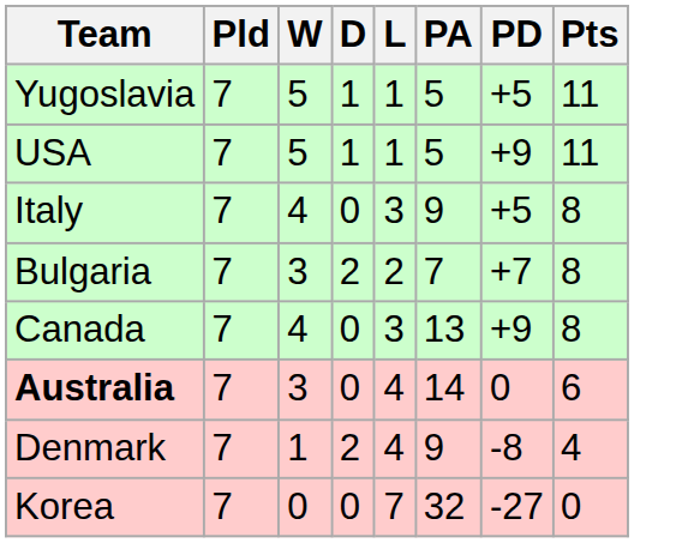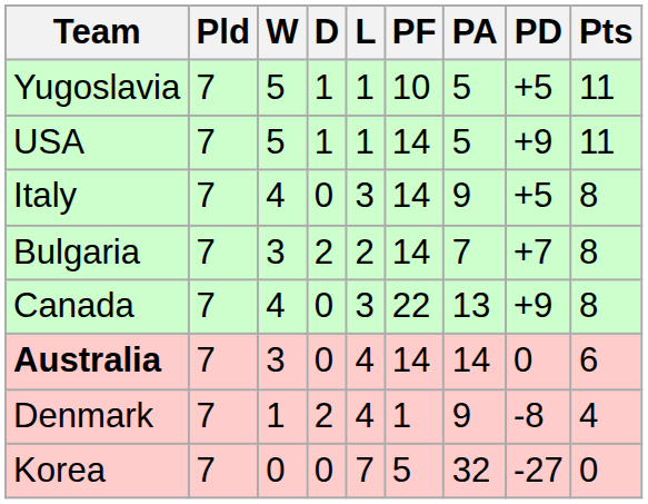 <table class="wikitable">
 <tr>
 <th>Team</th>
 <th>Pld</th>
 <th>W</th>
 <th>D</th>
 <th>L</th>
+<th>PF</th>
 <th>PA</th>
 <th>PD</th>
 <th>Pts</th>
 </tr>
 <tr style="background-color:#ccffcc">
 <td> Yugoslavia</td>
 <td>7</td>
 <td>5</td>
 <td>1</td>
 <td>1</td>
+<td>10</td>
 <td>5</td>
 <td>+5</td>
 <td>11</td>
 </tr>
 <tr style="background-color:#ccffcc">
 <td> USA</td>
 <td>7</td>
 <td>5</td>
 <td>1</td>
 <td>1</td>
+<td>14</td>
 <td>5</td>
 <td>+9</td>
 <td>11</td>
 </tr>
 <tr style="background-color:#ccffcc">
 <td> Italy</td>
 <td>7</td>
 <td>4</td>
 <td>0</td>
 <td>3</td>
+<td>14</td>
 <td>9</td>
 <td>+5</td>
 <td>8</td>
 </tr>
 <tr style="background-color:#ccffcc">
 <td> Bulgaria</td>
 <td>7</td>
 <td>3</td>
 <td>2</td>
 <td>2</td>
+<td>14</td>
 <td>7</td>
 <td>+7</td>
 <td>8</td>
 </tr>
 <tr style="background-color:#ccffcc">
 <td> Canada</td>
 <td>7</td>
 <td>4</td>
 <td>0</td>
 <td>3</td>
+<td>22</td>
 <td>13</td>
 <td>+9</td>
 <td>8</td>
 </tr>
 <tr style="background-color:#ffcccc">
 <td> <strong>Australia</strong></td>
 <td>7</td>
 <td>3</td>
 <td>0</td>
 <td>4</td>
 <td>14</td>
+<td>14</td>
 <td>0</td>
 <td>6</td>
 </tr>
 <tr style="background-color:#ffcccc">
 <td> Denmark</td>
 <td>7</td>
 <td>1</td>
 <td>2</td>
 <td>4</td>
+<td>1</td>
 <td>9</td>
 <td>-8</td>
 <td>4</td>
 </tr>
 <tr style="background-color:#ffcccc">
 <td> Korea</td>
 <td>7</td>
 <td>0</td>
 <td>0</td>
 <td>7</td>
+<td>5</td>
 <td>32</td>
 <td>-27</td>
 <td>0</td>
 </tr>
 </table>
